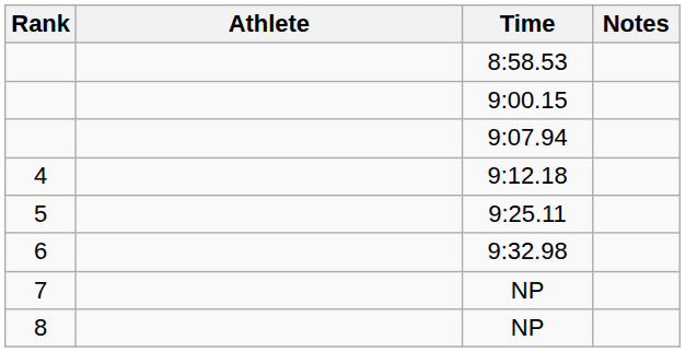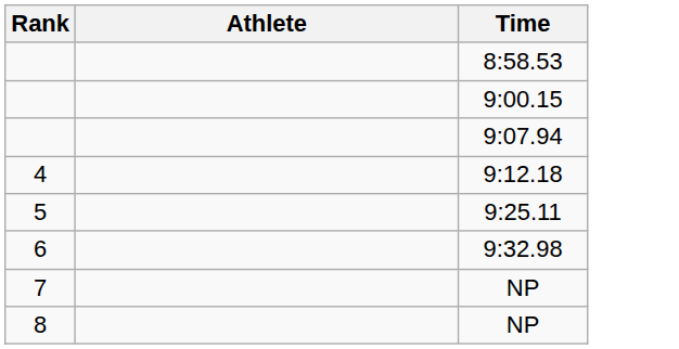 <table class="wikitable" style="text-align:center">
 <tr>
 <th width=40>Rank</th>
 <th width=250>Athlete</th>
 <th width=80>Time</th>
-<th width=50>Notes</th>
 </tr>
 <tr>
 <td></td>
 <td align=left></td>
 <td>8:58.53</td>
-<td></td>
 </tr>
 <tr>
 <td></td>
 <td align=left></td>
 <td>9:00.15</td>
-<td></td>
 </tr>
 <tr>
 <td></td>
 <td align=left></td>
 <td>9:07.94</td>
-<td></td>
 </tr>
 <tr>
 <td>4</td>
 <td align=left></td>
 <td>9:12.18</td>
-<td></td>
 </tr>
 <tr>
 <td>5</td>
 <td align=left></td>
 <td>9:25.11</td>
-<td></td>
 </tr>
 <tr>
 <td>6</td>
 <td align=left></td>
 <td>9:32.98</td>
-<td></td>
 </tr>
 <tr>
 <td>7</td>
 <td align=left></td>
 <td>NP</td>
-<td></td>
 </tr>
 <tr>
 <td>8</td>
 <td align=left></td>
 <td>NP</td>
-<td></td>
 </tr>
 </table>
